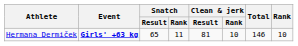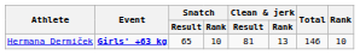 <table class=wikitable style="text-align:center; font-size:90%">
 <tr>
 <th rowspan="2">Athlete</th>
 <th rowspan="2">Event</th>
 <th colspan="2">Snatch</th>
 <th colspan="2">Clean & jerk</th>
 <th rowspan="2">Total</th>
 <th rowspan="2">Rank</th>
 </tr>
 <tr style="font-size:95%">
 <th>Result</th>
 <th>Rank</th>
 <th>Result</th>
 <th>Rank</th>
 </tr>
 <tr>
 <td><a href='#'>Hermana Dermiček</a></td>
 <td><strong><a href='#'>Girls' +63 kg</a></strong></td>
 <td>65</td>
-<td>11</td>
+<td>10</td>
 <td>81</td>
-<td>10</td>
+<td>13</td>
 <td>146</td>
 <td>10</td>
 </tr>
 </table>
